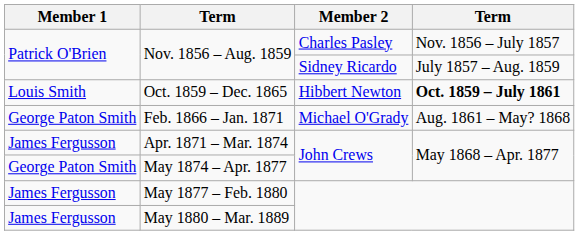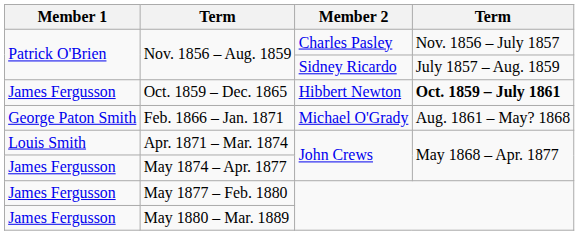 <table class="wikitable">
 <tr>
 <th>Member 1</th>
 <th>Term</th>
 <th>Member 2</th>
 <th>Term</th>
 </tr>
 <tr>
 <td rowspan = "2"><a href='#'>Patrick O'Brien</a></td>
 <td rowspan = "2">Nov. 1856 –  Aug. 1859</td>
 <td><a href='#'>Charles Pasley</a></td>
 <td>Nov. 1856 –  July 1857</td>
 </tr>
 <tr>
 <td><a href='#'>Sidney Ricardo</a></td>
 <td>July 1857 – Aug. 1859</td>
 </tr>
 <tr>
-<td><a href='#'>Louis Smith</a></td>
+<td><a href='#'>James Fergusson</a></td>
 <td>Oct. 1859 – Dec. 1865</td>
 <td><a href='#'>Hibbert Newton</a></td>
 <td><strong>Oct. 1859 –  July 1861</strong></td>
 </tr>
 <tr>
 <td><a href='#'>George Paton Smith</a></td>
 <td>Feb. 1866 – Jan. 1871</td>
 <td><a href='#'>Michael O'Grady</a></td>
 <td>Aug. 1861 – May? 1868</td>
 </tr>
 <tr>
-<td><a href='#'>James Fergusson</a></td>
+<td><a href='#'>Louis Smith</a></td>
 <td>Apr. 1871 – Mar. 1874</td>
 <td rowspan = "2"><a href='#'>John Crews</a></td>
 <td rowspan = "2">May 1868 – Apr. 1877</td>
 </tr>
 <tr>
-<td><a href='#'>George Paton Smith</a></td>
+<td><a href='#'>James Fergusson</a></td>
 <td>May 1874 – Apr. 1877</td>
 </tr>
 <tr>
 <td><a href='#'>James Fergusson</a></td>
 <td>May 1877 – Feb. 1880</td>
 </tr>
 <tr>
 <td><a href='#'>James Fergusson</a></td>
 <td>May 1880 – Mar. 1889</td>
 </tr>
 </table>
